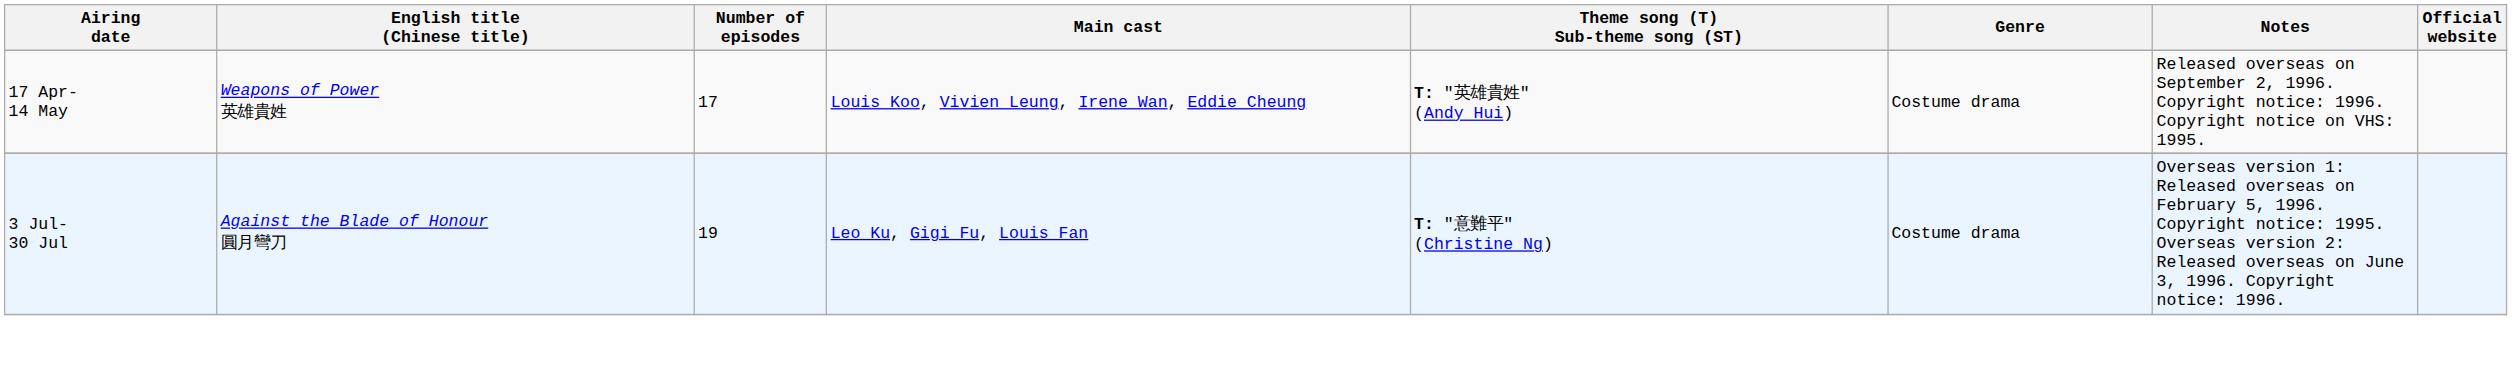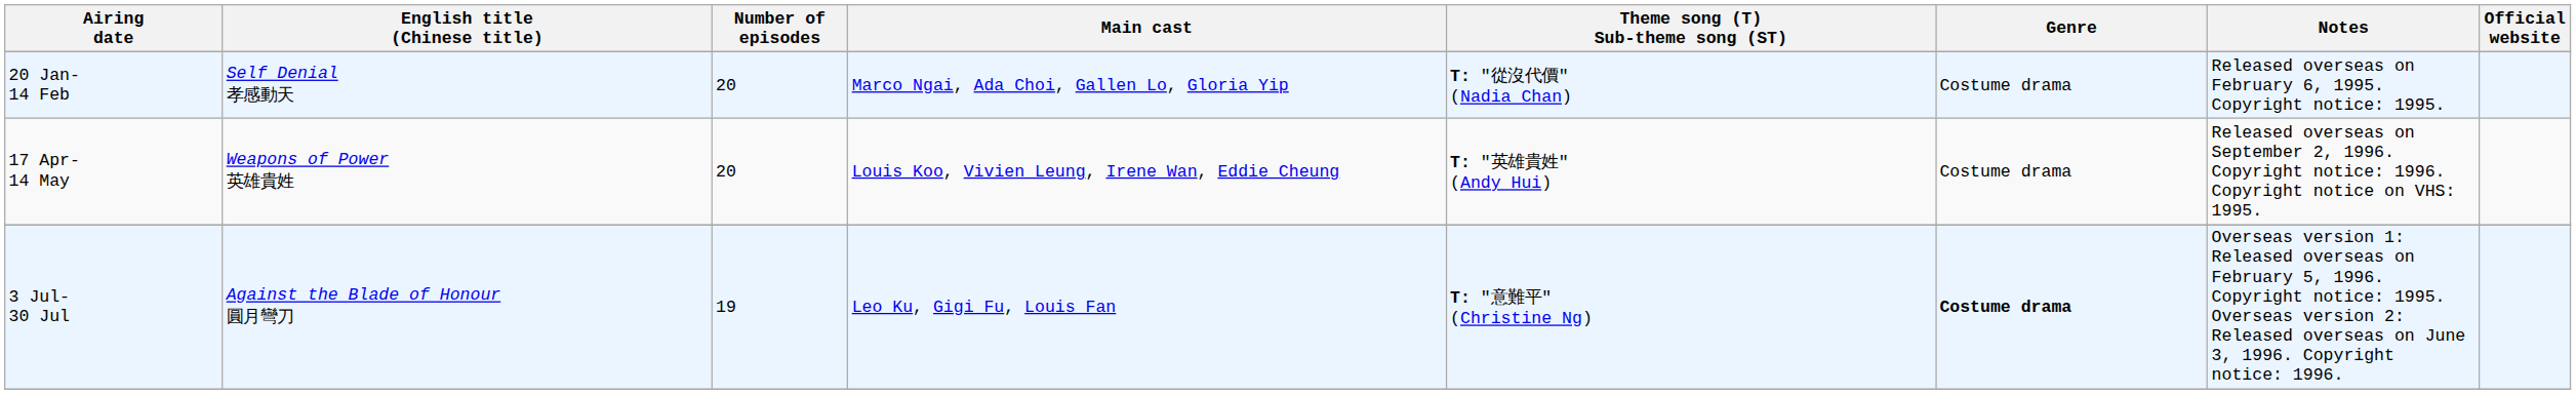 <table class="wikitable">
 <tr>
 <th align=center width=8% bgcolor="silver">Airing<br>date</th>
 <th align=center width=18% bgcolor="silver">English title <br> (Chinese title)</th>
 <th align=center width=5% bgcolor="silver">Number of episodes</th>
 <th align=center width=22% bgcolor="silver">Main cast</th>
 <th align=center width=18% bgcolor="silver">Theme song (T) <br>Sub-theme song (ST)</th>
 <th align=center width=10% bgcolor="silver">Genre</th>
 <th align=center width=10% bgcolor="silver">Notes</th>
 <th align=center width=1% bgcolor="silver">Official website</th>
 </tr>
 <tr>
 </tr>
+<tr ---- bgcolor="#ebf5ff">
+<td>20 Jan- <br> 14 Feb</td>
+<td><em><a href='#'>Self Denial</a></em> <br> 孝感動天</td>
+<td>20</td>
+<td><a href='#'>Marco Ngai</a>, <a href='#'>Ada Choi</a>, <a href='#'>Gallen Lo</a>, <a href='#'>Gloria Yip</a></td>
+<td><strong>T:</strong> "從沒代價" <br> (<a href='#'>Nadia Chan</a>)</td>
+<td>Costume drama</td>
+<td>Released overseas on February 6, 1995. Copyright notice: 1995.</td>
+<td></td>
+</tr>
 <tr>
 <td>17 Apr- <br> 14 May</td>
 <td><em><a href='#'>Weapons of Power</a></em> <br> 英雄貴姓</td>
-<td>17</td>
+<td>20</td>
 <td><a href='#'>Louis Koo</a>, <a href='#'>Vivien Leung</a>, <a href='#'>Irene Wan</a>, <a href='#'>Eddie Cheung</a></td>
 <td><strong>T:</strong> "英雄貴姓" <br> (<a href='#'>Andy Hui</a>)</td>
 <td>Costume drama</td>
 <td>Released overseas on September 2, 1996. Copyright notice: 1996. Copyright notice on VHS: 1995.</td>
 <td></td>
 </tr>
 <tr>
 </tr>
 <tr ---- bgcolor="#ebf5ff">
 <td>3 Jul- <br> 30 Jul</td>
 <td><em><a href='#'>Against the Blade of Honour</a></em> <br> 圓月彎刀</td>
 <td>19</td>
 <td><a href='#'>Leo Ku</a>, <a href='#'>Gigi Fu</a>, <a href='#'>Louis Fan</a></td>
 <td><strong>T:</strong> "意難平" <br> (<a href='#'>Christine Ng</a>)</td>
-<td>Costume drama</td>
+<td><strong>Costume drama</strong></td>
 <td>Overseas version 1: Released overseas on February 5, 1996. Copyright notice: 1995. Overseas version 2: Released overseas on June 3, 1996. Copyright notice: 1996.</td>
 <td></td>
 </tr>
 <tr>
 </tr>
 </table>
